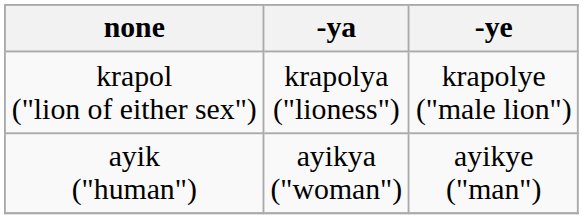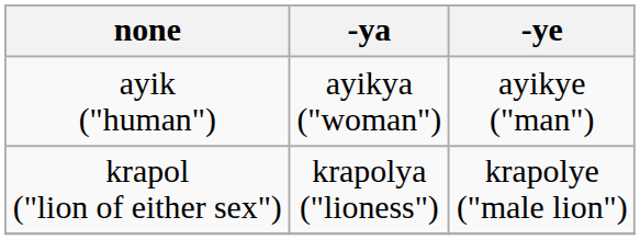 <table class=wikitable>
 <tr>
 <th>none</th>
 <th>-ya</th>
 <th>-ye</th>
 </tr>
 <tr align="center">
+<td>ayik<br>("human")</td>
+<td>ayikya<br>("woman")</td>
+<td>ayikye<br>("man")</td>
+</tr>
+<tr align="center">
 <td>krapol<br>("lion of either sex")</td>
 <td>krapolya<br>("lioness")</td>
 <td>krapolye<br>("male lion")</td>
 </tr>
-<tr align="center">
-<td>ayik<br>("human")</td>
-<td>ayikya<br>("woman")</td>
-<td>ayikye<br>("man")</td>
-</tr>
 <tr>
 </tr>
 </table>
